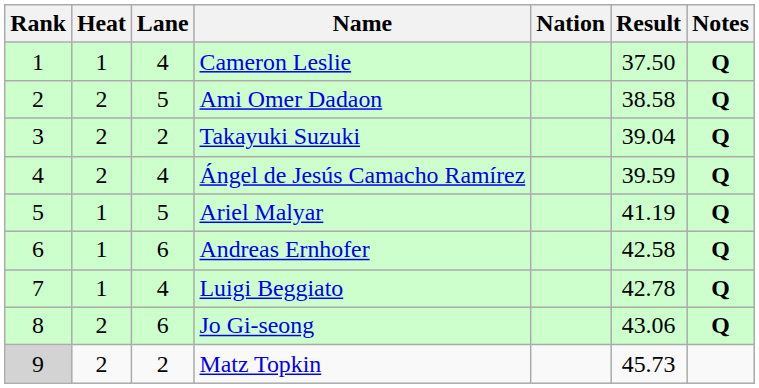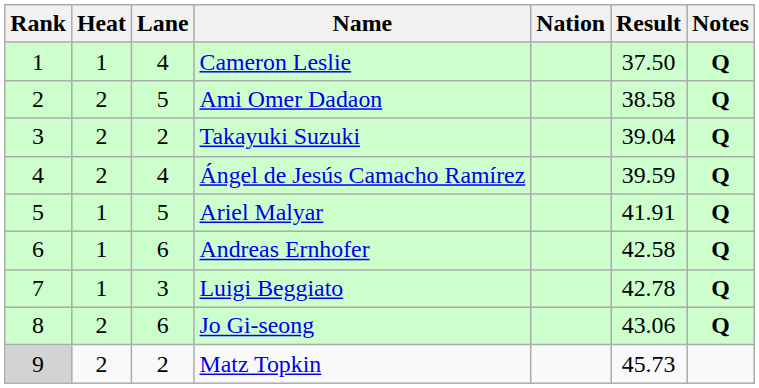 <table class="wikitable sortable" style="text-align:center">
 <tr>
 <th>Rank</th>
 <th>Heat</th>
 <th>Lane</th>
 <th>Name</th>
 <th>Nation</th>
 <th>Result</th>
 <th>Notes</th>
 </tr>
 <tr bgcolor=ccffcc>
 <td>1</td>
 <td>1</td>
 <td>4</td>
 <td align="left"><a href='#'>Cameron Leslie</a></td>
 <td align=left></td>
 <td>37.50</td>
 <td><strong>Q</strong></td>
 </tr>
 <tr bgcolor=ccffcc>
 <td>2</td>
 <td>2</td>
 <td>5</td>
 <td align="left"><a href='#'>Ami Omer Dadaon</a></td>
 <td align=left></td>
 <td>38.58</td>
 <td><strong>Q</strong></td>
 </tr>
 <tr bgcolor=ccffcc>
 <td>3</td>
 <td>2</td>
 <td>2</td>
 <td align="left"><a href='#'>Takayuki Suzuki</a></td>
 <td align=left></td>
 <td>39.04</td>
 <td><strong>Q</strong></td>
 </tr>
 <tr bgcolor=ccffcc>
 <td>4</td>
 <td>2</td>
 <td>4</td>
 <td align="left"><a href='#'>Ángel de Jesús Camacho Ramírez</a></td>
 <td align=left></td>
 <td>39.59</td>
 <td><strong>Q</strong></td>
 </tr>
 <tr bgcolor=ccffcc>
 <td>5</td>
 <td>1</td>
 <td>5</td>
 <td align="left"><a href='#'>Ariel Malyar</a></td>
 <td align=left></td>
-<td>41.19</td>
+<td>41.91</td>
 <td><strong>Q</strong></td>
 </tr>
 <tr bgcolor=ccffcc>
 <td>6</td>
 <td>1</td>
 <td>6</td>
 <td align="left"><a href='#'>Andreas Ernhofer</a></td>
 <td align=left></td>
 <td>42.58</td>
 <td><strong>Q</strong></td>
 </tr>
 <tr bgcolor=ccffcc>
 <td>7</td>
 <td>1</td>
-<td>4</td>
+<td>3</td>
 <td align="left"><a href='#'>Luigi Beggiato</a></td>
 <td align=left></td>
 <td>42.78</td>
 <td><strong>Q</strong></td>
 </tr>
 <tr bgcolor=ccffcc>
 <td>8</td>
 <td>2</td>
 <td>6</td>
 <td align="left"><a href='#'>Jo Gi-seong</a></td>
 <td align=left></td>
 <td>43.06</td>
 <td><strong>Q</strong></td>
 </tr>
 <tr>
 <td style="background: lightgrey;">9</td>
 <td>2</td>
 <td>2</td>
 <td align="left"><a href='#'>Matz Topkin</a></td>
 <td align=left></td>
 <td>45.73</td>
 <td></td>
 </tr>
 </table>
